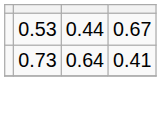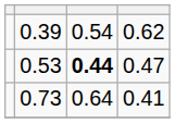 <table class="wikitable" style="margin:1em auto;">
 <tr>
 <th></th>
 <th></th>
 <th></th>
 <th></th>
 </tr>
 <tr>
 <td></td>
+<td>0.39</td>
+<td>0.54</td>
+<td>0.62</td>
+</tr>
+<tr>
+<td></td>
 <td>0.53</td>
-<td>0.44</td>
-<td>0.67</td>
+<td><strong>0.44</strong></td>
+<td>0.47</td>
 </tr>
 <tr>
 <td></td>
 <td>0.73</td>
 <td>0.64</td>
 <td>0.41</td>
 </tr>
 <tr>
 </tr>
 </table>
